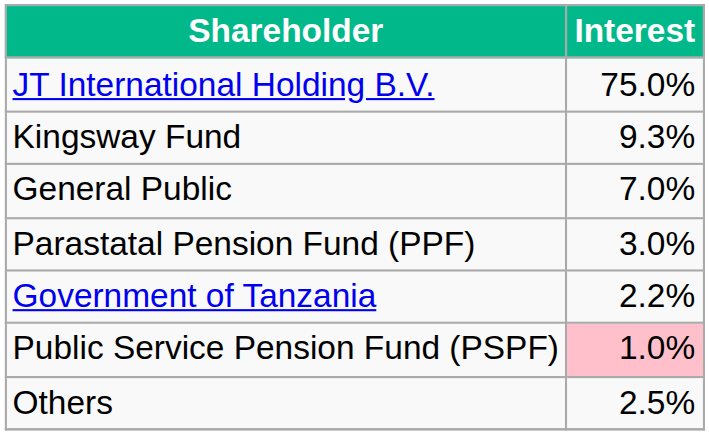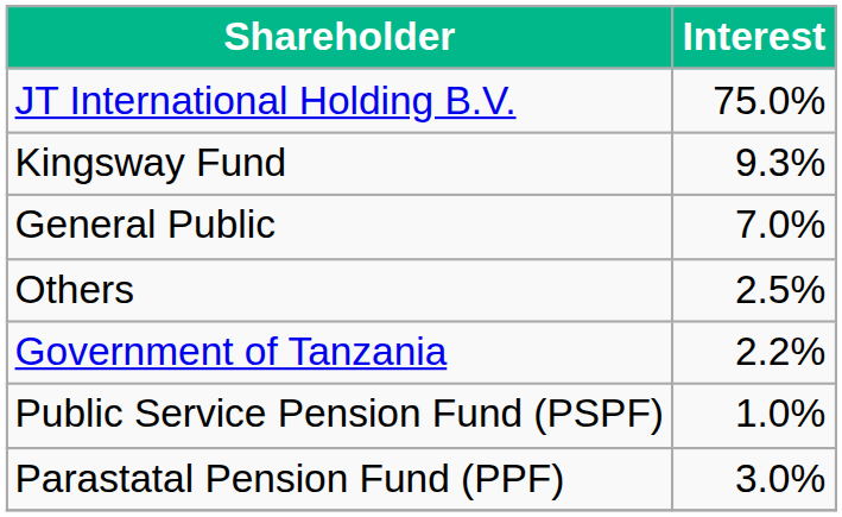 <table class="wikitable" style="margin:1em auto;">
 <tr>
 <th style="background: #00B88A; color:white;">Shareholder</th>
 <th style="background: #00B88A; color:white;">Interest</th>
 </tr>
 <tr>
 <td><a href='#'>JT International Holding B.V.</a></td>
 <td align=right>75.0%</td>
 </tr>
 <tr>
 <td>Kingsway Fund</td>
 <td align=right>9.3%</td>
 </tr>
 <tr>
 <td>General Public</td>
 <td align=right>7.0%</td>
 </tr>
 <tr>
-<td>Parastatal Pension Fund (PPF)</td>
-<td align=right>3.0%</td>
+<td>Others</td>
+<td align=right>2.5%</td>
 </tr>
 <tr>
 <td><a href='#'>Government of Tanzania</a></td>
 <td align=right>2.2%</td>
 </tr>
 <tr>
 <td>Public Service Pension Fund (PSPF)</td>
-<td align=right style="background: pink;">1.0%</td>
+<td align=right>1.0%</td>
 </tr>
 <tr>
-<td>Others</td>
-<td align=right>2.5%</td>
+<td>Parastatal Pension Fund (PPF)</td>
+<td align=right>3.0%</td>
 </tr>
 <tr>
 </tr>
 </table>
